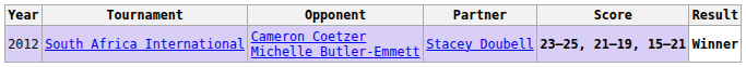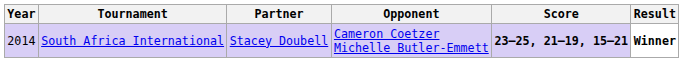 <table class="sortable wikitable" style="font-size: 90%;">
 <tr>
 <th>Year</th>
 <th>Tournament</th>
+<th>Partner</th>
 <th>Opponent</th>
-<th>Partner</th>
 <th>Score</th>
 <th>Result</th>
 </tr>
 <tr style="background:#D8CEF6">
-<td style="text-align:center;">2012</td>
+<td style="text-align:center;">2014</td>
 <td align="left"><a href='#'>South Africa International</a></td>
+<td align="left"> <a href='#'>Stacey Doubell</a></td>
 <td align="left"> <a href='#'>Cameron Coetzer</a><br> <a href='#'>Michelle Butler-Emmett</a></td>
-<td align="left"> <a href='#'>Stacey Doubell</a></td>
 <td align="left"><strong>23–25, 21–19, 15–21</strong></td>
 <td style="text-align:left; background:white"> <strong>Winner</strong></td>
 </tr>
 </table>
